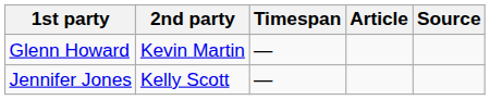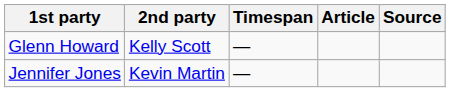 <table class="wikitable">
 <tr>
 <th>1st party</th>
 <th>2nd party</th>
 <th>Timespan</th>
 <th>Article</th>
 <th class="unsortable">Source</th>
 </tr>
 <tr>
 <td> <a href='#'>Glenn Howard</a></td>
-<td> <a href='#'>Kevin Martin</a></td>
+<td> <a href='#'>Kelly Scott</a></td>
 <td>—</td>
 <td></td>
 <td></td>
 </tr>
 <tr>
 <td> <a href='#'>Jennifer Jones</a></td>
-<td> <a href='#'>Kelly Scott</a></td>
+<td> <a href='#'>Kevin Martin</a></td>
 <td>—</td>
 <td></td>
 <td></td>
 </tr>
 </table>
